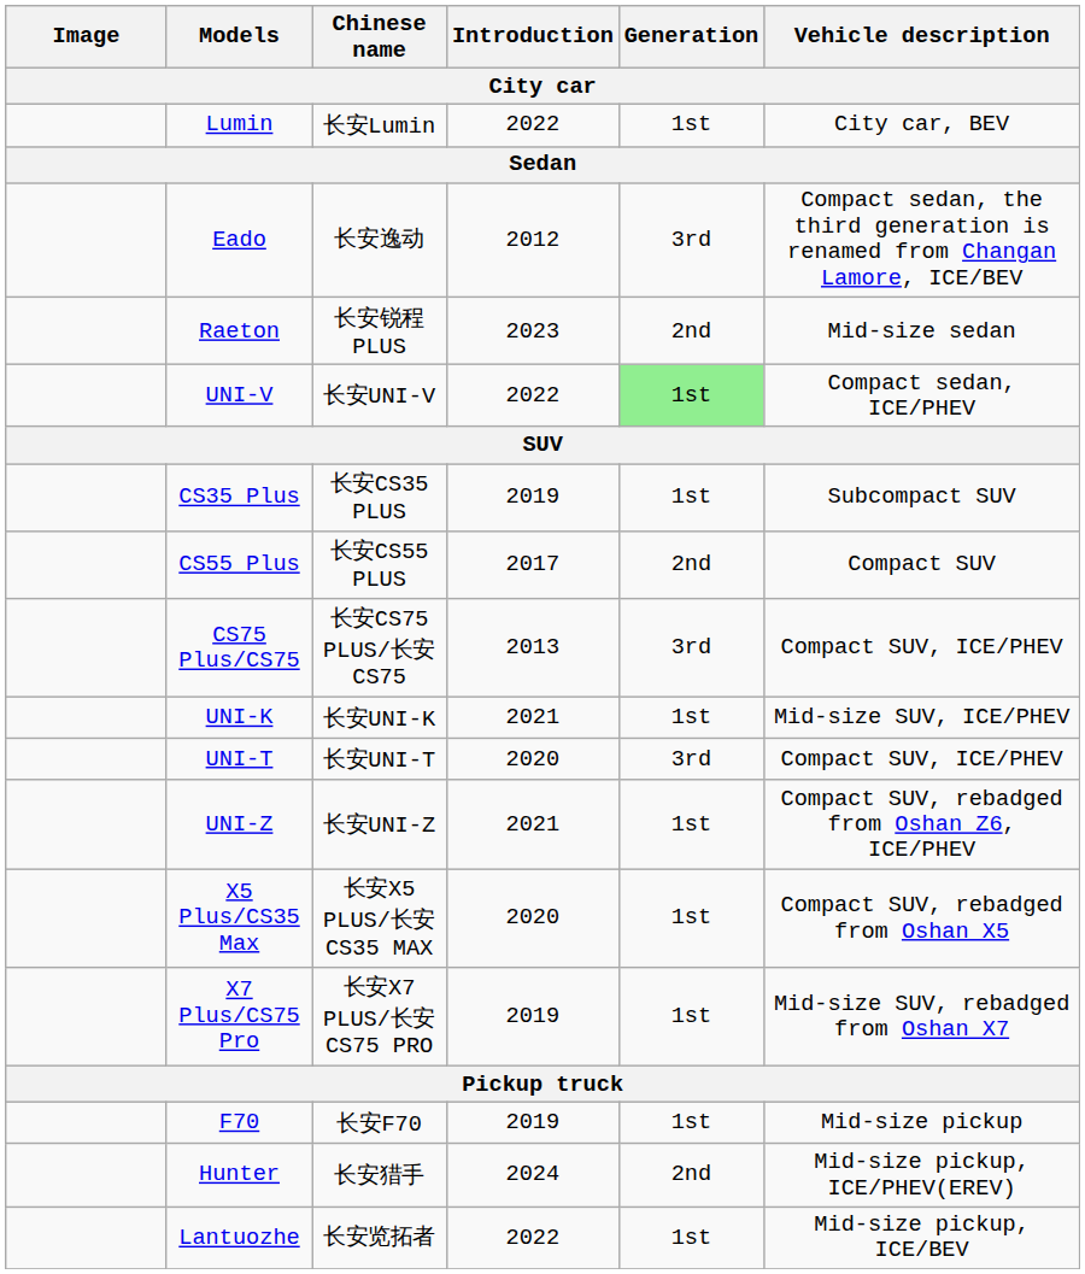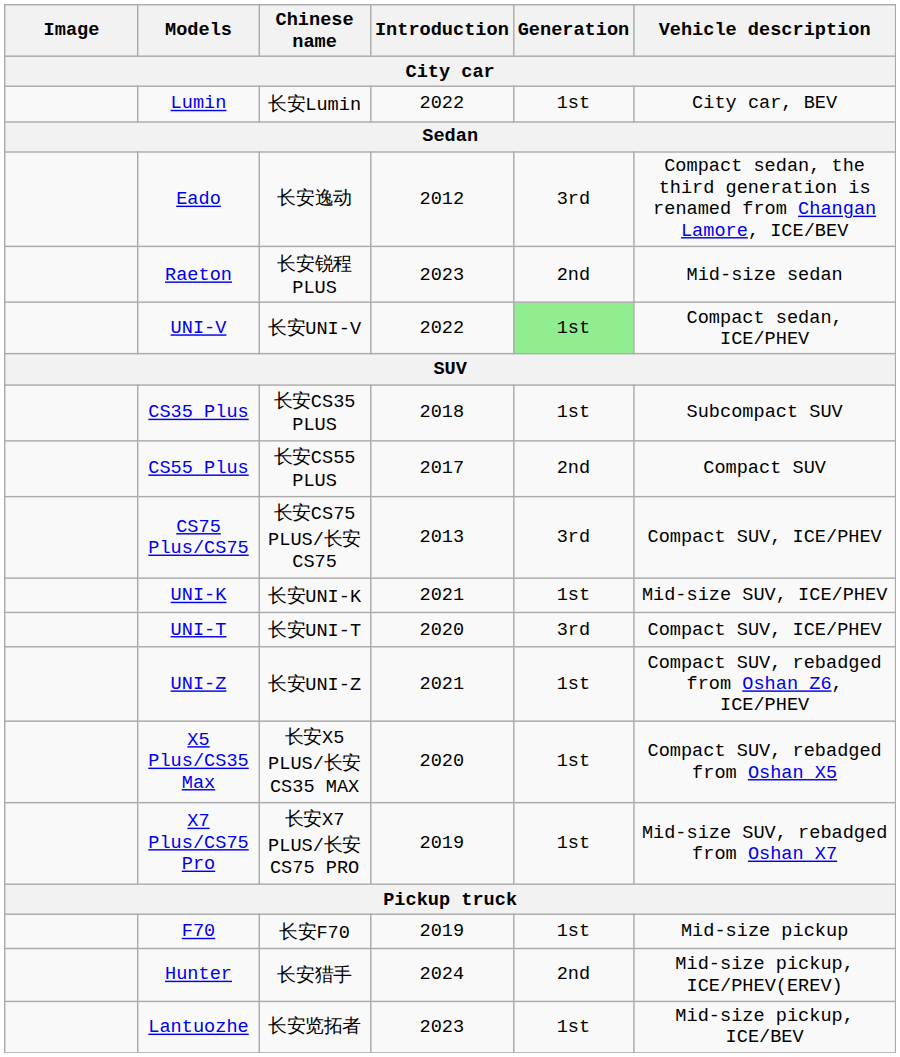 <table class="wikitable sortable" style="text-align: center; width: 100%">
 <tr>
 <th class="unsortable" width="15%">Image</th>
 <th>Models</th>
 <th>Chinese name</th>
 <th>Introduction</th>
 <th class="unsortable">Generation</th>
 <th>Vehicle description</th>
 </tr>
 <tr>
 <th colspan="6">City car</th>
 </tr>
 <tr>
 <td></td>
 <td><a href='#'>Lumin</a></td>
 <td>长安Lumin</td>
 <td>2022</td>
 <td>1st</td>
 <td>City car, BEV</td>
 </tr>
 <tr>
 <th colspan="6">Sedan</th>
 </tr>
 <tr>
 <td></td>
 <td><a href='#'>Eado</a></td>
 <td>长安逸动</td>
 <td>2012</td>
 <td>3rd</td>
 <td>Compact sedan, the third generation is renamed from <a href='#'>Changan Lamore</a>, ICE/BEV</td>
 </tr>
 <tr>
 <td></td>
 <td><a href='#'>Raeton</a></td>
 <td>长安锐程PLUS</td>
 <td>2023</td>
 <td>2nd</td>
 <td>Mid-size sedan</td>
 </tr>
 <tr>
 <td></td>
 <td><a href='#'>UNI-V</a></td>
 <td>长安UNI-V</td>
 <td>2022</td>
 <td style="background: lightgreen;">1st</td>
 <td>Compact sedan, ICE/PHEV</td>
 </tr>
 <tr>
 <th colspan="6">SUV</th>
 </tr>
 <tr>
 <td></td>
 <td><a href='#'>CS35 Plus</a></td>
 <td>长安CS35 PLUS</td>
-<td>2019</td>
+<td>2018</td>
 <td>1st</td>
 <td>Subcompact SUV</td>
 </tr>
 <tr>
 <td></td>
 <td><a href='#'>CS55 Plus</a></td>
 <td>长安CS55 PLUS</td>
 <td>2017</td>
 <td>2nd</td>
 <td>Compact SUV</td>
 </tr>
 <tr>
 <td></td>
 <td><a href='#'>CS75 Plus/CS75</a></td>
 <td>长安CS75 PLUS/长安CS75</td>
 <td>2013</td>
 <td>3rd</td>
 <td>Compact SUV, ICE/PHEV</td>
 </tr>
 <tr>
 <td></td>
 <td><a href='#'>UNI-K</a></td>
 <td>长安UNI-K</td>
 <td>2021</td>
 <td>1st</td>
 <td>Mid-size SUV, ICE/PHEV</td>
 </tr>
 <tr>
 <td></td>
 <td><a href='#'>UNI-T</a></td>
 <td>长安UNI-T</td>
 <td>2020</td>
 <td>3rd</td>
 <td>Compact SUV, ICE/PHEV</td>
 </tr>
 <tr>
 <td></td>
 <td><a href='#'>UNI-Z</a></td>
 <td>长安UNI-Z</td>
 <td>2021</td>
 <td>1st</td>
 <td>Compact SUV, rebadged from <a href='#'>Oshan Z6</a>, ICE/PHEV</td>
 </tr>
 <tr>
 <td></td>
 <td><a href='#'>X5 Plus/CS35 Max</a></td>
 <td>长安X5 PLUS/长安CS35 MAX</td>
 <td>2020</td>
 <td>1st</td>
 <td>Compact SUV, rebadged from <a href='#'>Oshan X5</a></td>
 </tr>
 <tr>
 <td></td>
 <td><a href='#'>X7 Plus/CS75 Pro</a></td>
 <td>长安X7 PLUS/长安CS75 PRO</td>
 <td>2019</td>
 <td>1st</td>
 <td>Mid-size SUV, rebadged from <a href='#'>Oshan X7</a></td>
 </tr>
 <tr>
 <th colspan="6">Pickup truck</th>
 </tr>
 <tr>
 <td></td>
 <td><a href='#'>F70</a></td>
 <td>长安F70</td>
 <td>2019</td>
 <td>1st</td>
 <td>Mid-size pickup</td>
 </tr>
 <tr>
 <td></td>
 <td><a href='#'>Hunter</a></td>
 <td>长安猎手</td>
 <td>2024</td>
 <td>2nd</td>
 <td>Mid-size pickup, ICE/PHEV(EREV)</td>
 </tr>
 <tr>
 <td></td>
 <td><a href='#'>Lantuozhe</a></td>
 <td>长安览拓者</td>
-<td>2022</td>
+<td>2023</td>
 <td>1st</td>
 <td>Mid-size pickup, ICE/BEV</td>
 </tr>
 </table>
